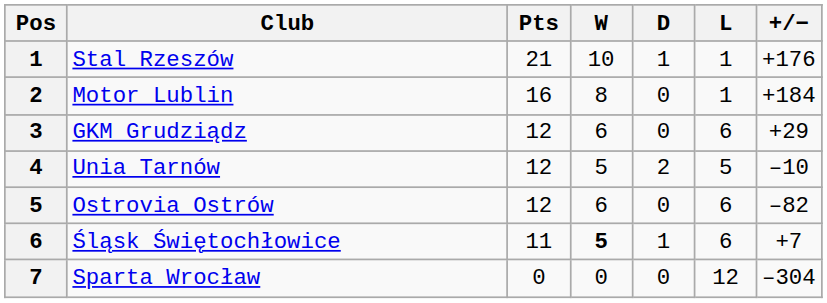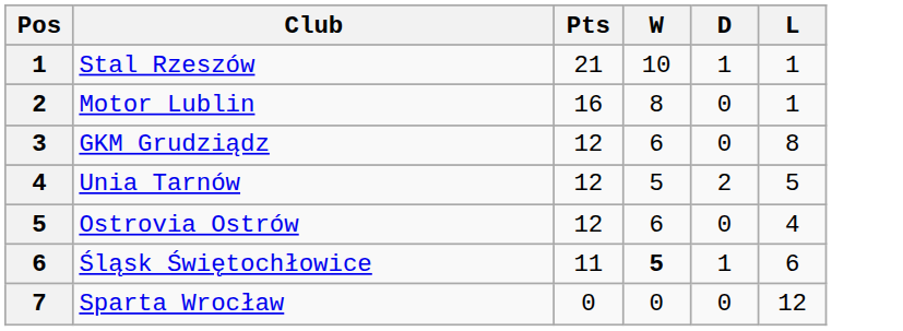 <table class="wikitable">
 <tr>
 <th width=30>Pos</th>
 <th width=250>Club</th>
 <th width=30>Pts</th>
 <th width=30>W</th>
 <th width=30>D</th>
 <th width=30>L</th>
-<th width=30>+/−</th>
 </tr>
 <tr align=center>
 <th>1</th>
 <td align=left><a href='#'>Stal Rzeszów</a></td>
 <td>21</td>
 <td>10</td>
 <td>1</td>
 <td>1</td>
-<td>+176</td>
 </tr>
 <tr align=center>
 <th>2</th>
 <td align=left><a href='#'>Motor Lublin</a></td>
 <td>16</td>
 <td>8</td>
 <td>0</td>
 <td>1</td>
-<td>+184</td>
 </tr>
 <tr align=center>
 <th>3</th>
 <td align=left><a href='#'>GKM Grudziądz</a></td>
 <td>12</td>
 <td>6</td>
 <td>0</td>
-<td>6</td>
-<td>+29</td>
+<td>8</td>
 </tr>
 <tr align=center>
 <th>4</th>
 <td align=left><a href='#'>Unia Tarnów</a></td>
 <td>12</td>
 <td>5</td>
 <td>2</td>
 <td>5</td>
-<td>–10</td>
 </tr>
 <tr align=center>
 <th>5</th>
 <td align=left><a href='#'>Ostrovia Ostrów</a></td>
 <td>12</td>
 <td>6</td>
 <td>0</td>
-<td>6</td>
-<td>–82</td>
+<td>4</td>
 </tr>
 <tr align=center>
 <th>6</th>
 <td align=left><a href='#'>Śląsk Świętochłowice</a></td>
 <td>11</td>
 <td><strong>5</strong></td>
 <td>1</td>
 <td>6</td>
-<td>+7</td>
 </tr>
 <tr align=center>
 <th>7</th>
 <td align=left><a href='#'>Sparta Wrocław</a></td>
 <td>0</td>
 <td>0</td>
 <td>0</td>
 <td>12</td>
-<td>–304</td>
 </tr>
 </table>
